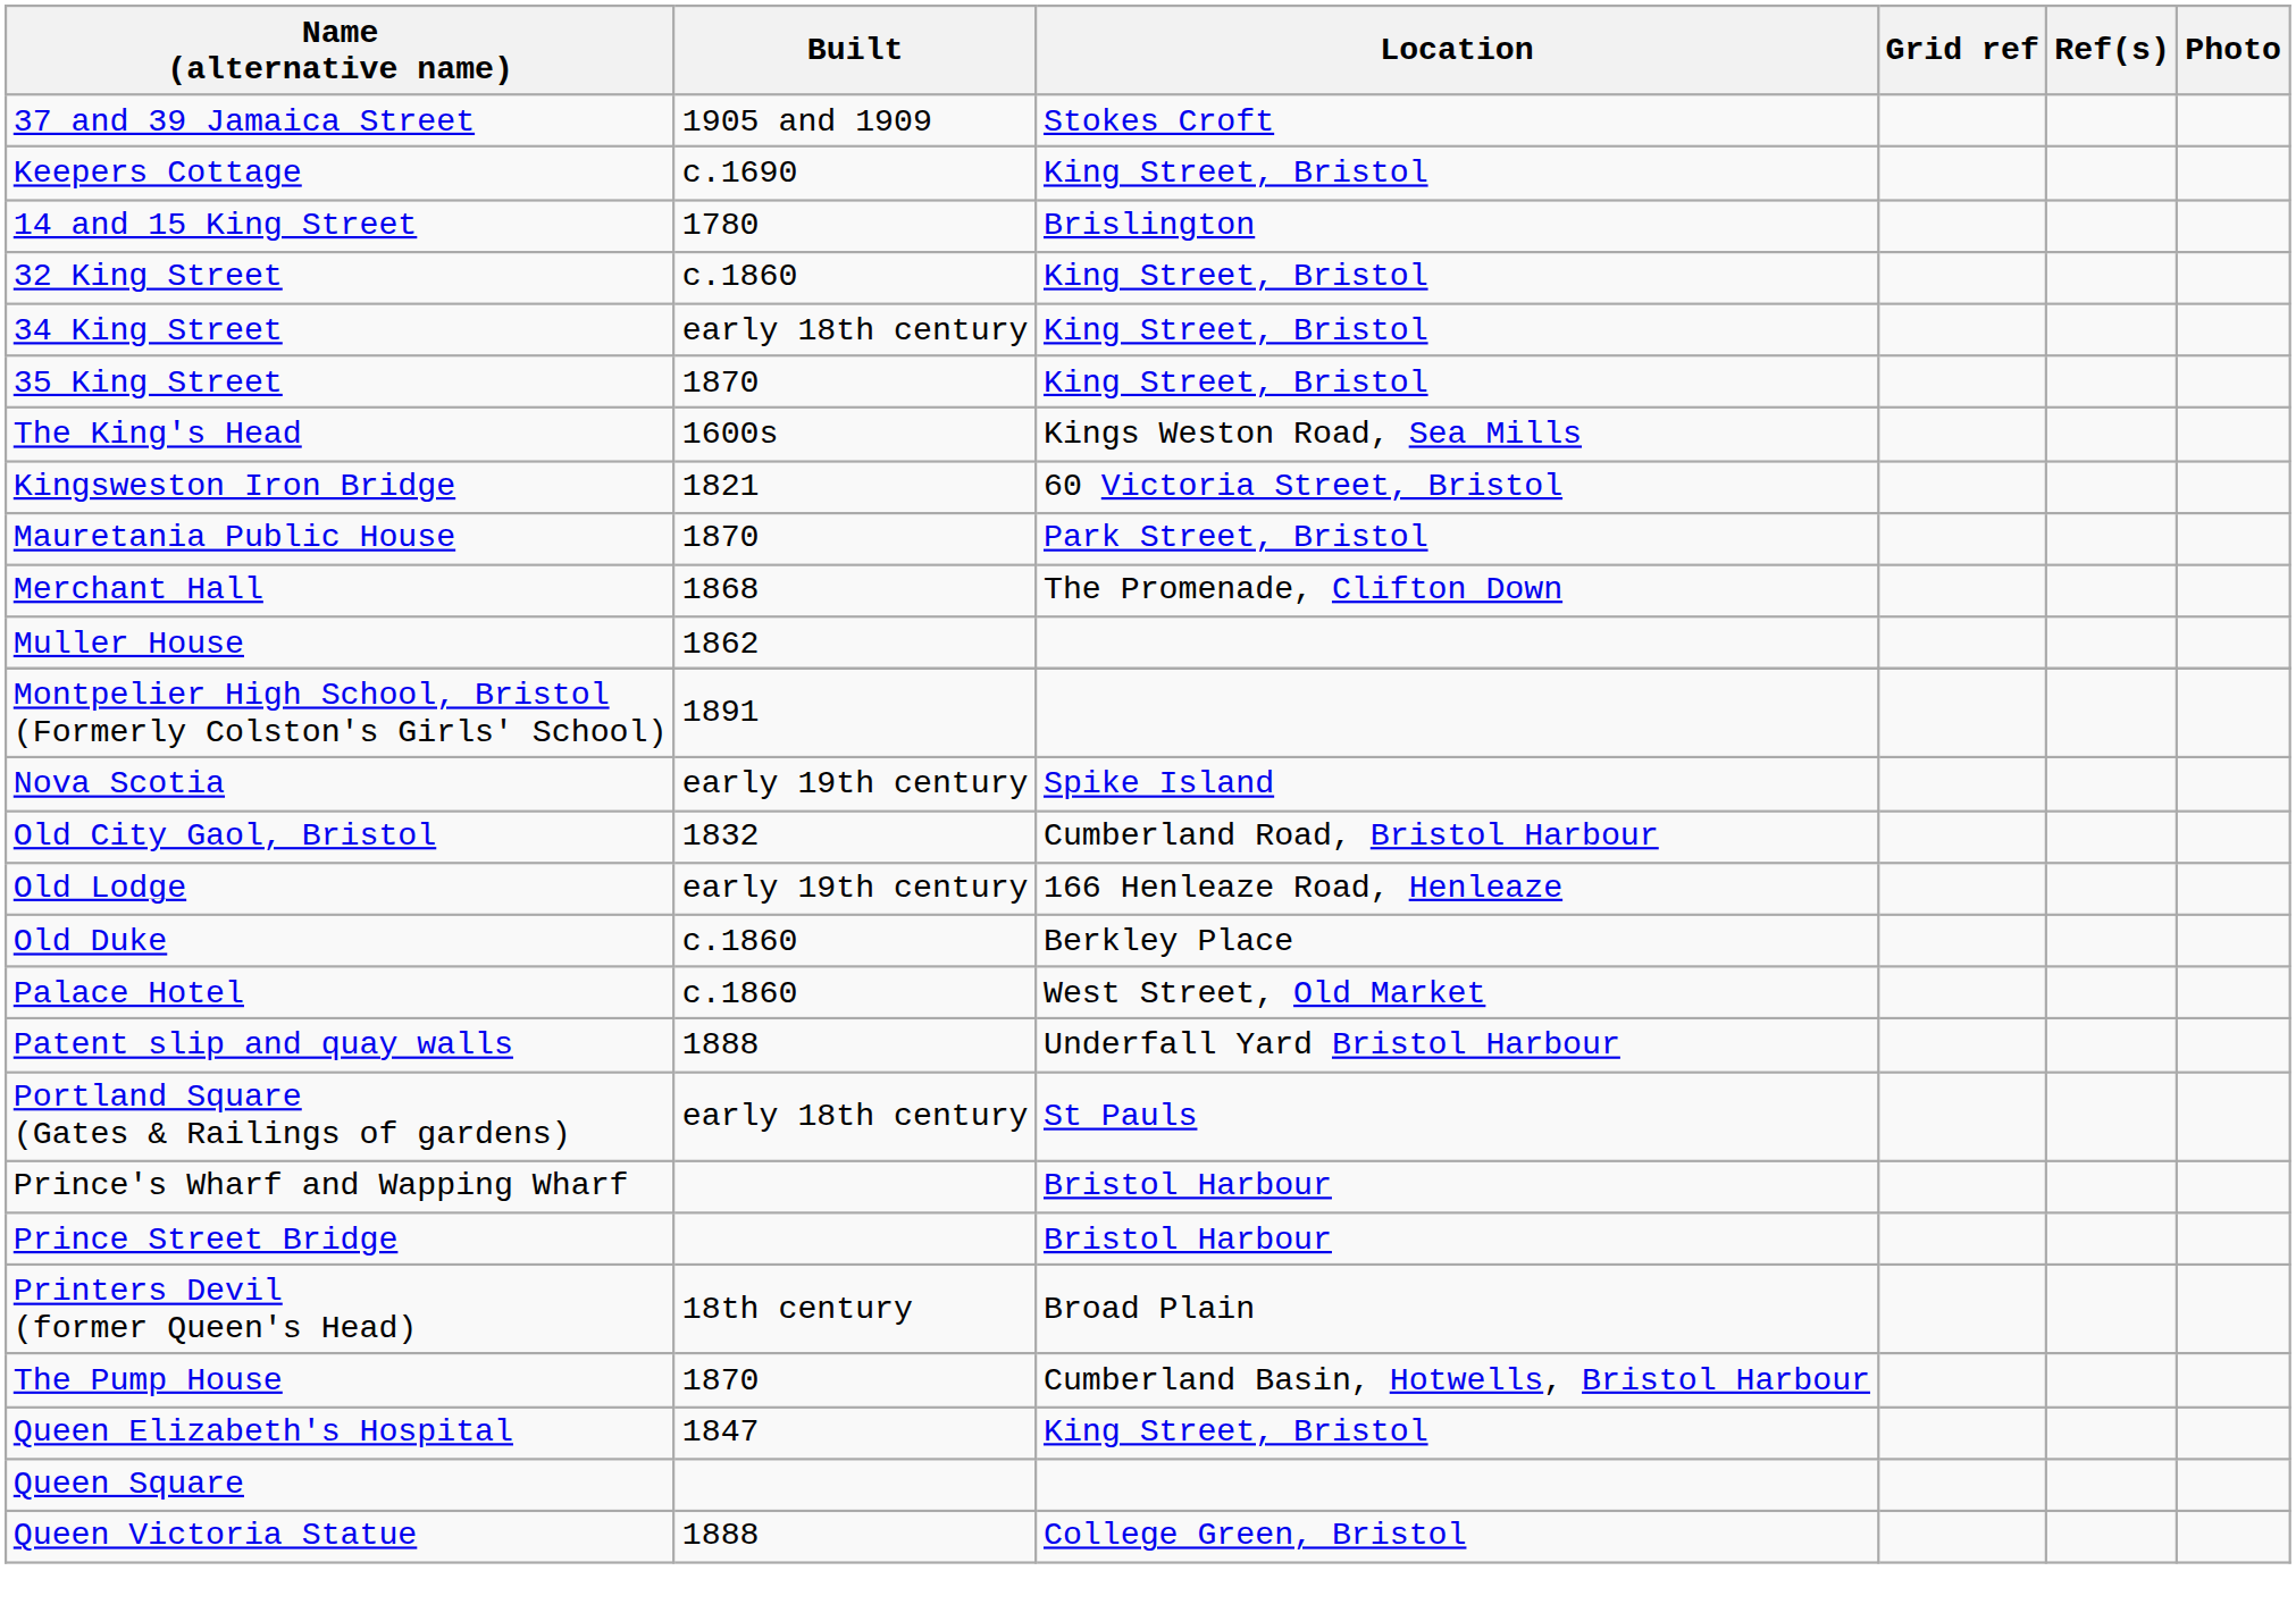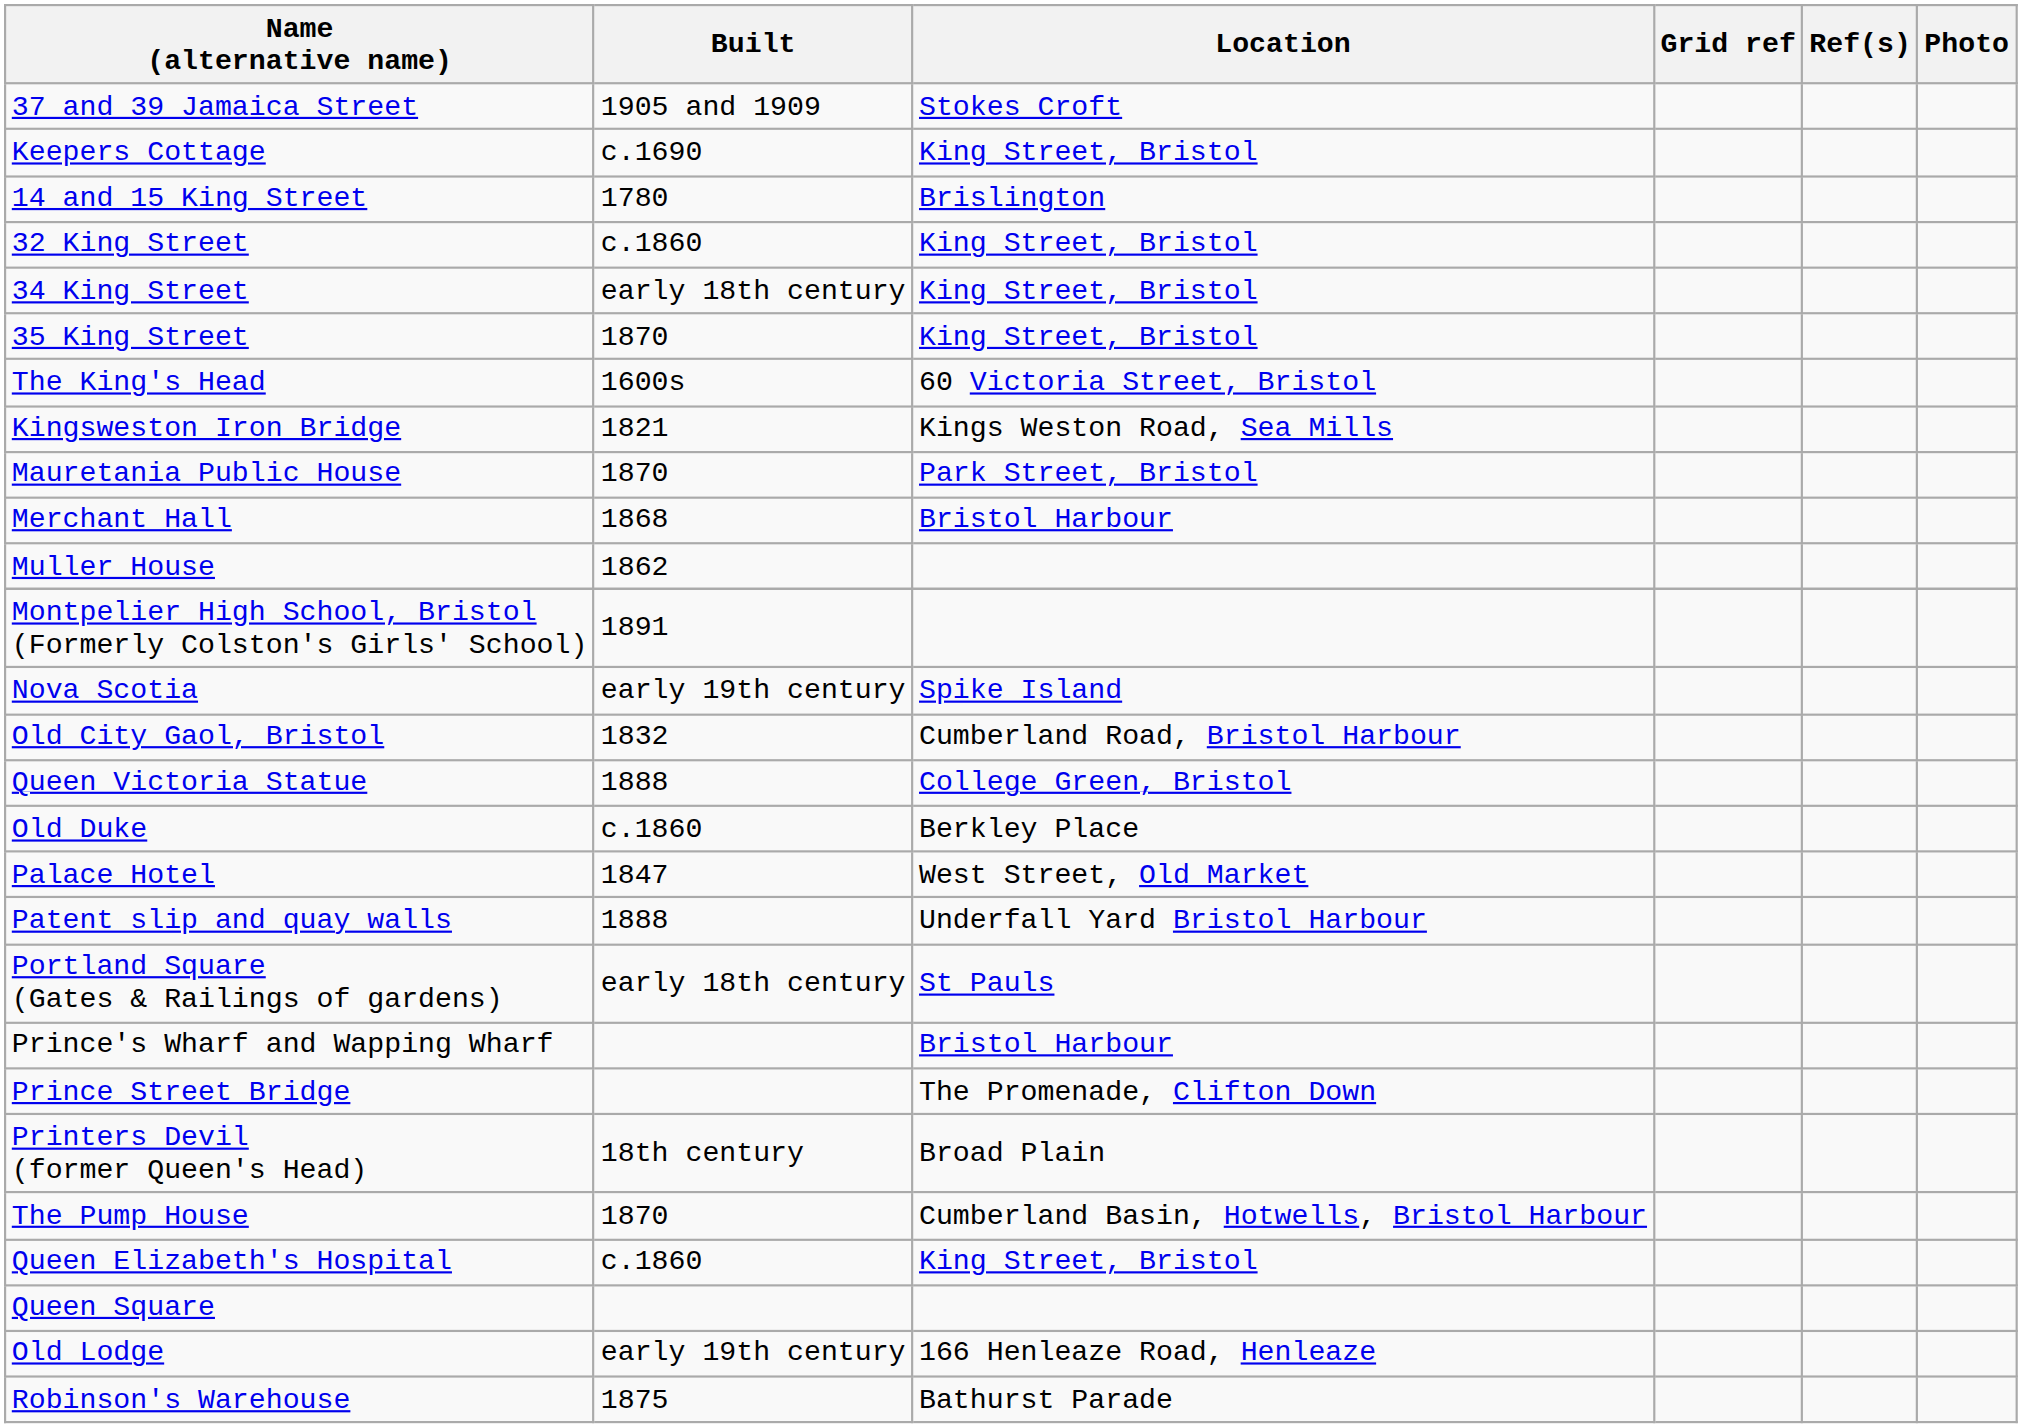 <table class="wikitable">
 <tr>
 <th>Name<br>(alternative name)</th>
 <th>Built</th>
 <th>Location</th>
 <th>Grid ref</th>
 <th>Ref(s)</th>
 <th>Photo</th>
 </tr>
 <tr>
 <td><a href='#'>37 and 39 Jamaica Street</a></td>
 <td>1905 and 1909</td>
 <td><a href='#'>Stokes Croft</a></td>
 <td></td>
 <td></td>
 <td></td>
 </tr>
 <tr>
 <td><a href='#'>Keepers Cottage</a></td>
 <td>c.1690</td>
 <td><a href='#'>King Street, Bristol</a></td>
 <td></td>
 <td></td>
 <td></td>
 </tr>
 <tr>
 <td><a href='#'>14 and 15 King Street</a></td>
 <td>1780</td>
 <td><a href='#'>Brislington</a></td>
 <td></td>
 <td></td>
 <td></td>
 </tr>
 <tr>
 <td><a href='#'>32 King Street</a></td>
 <td>c.1860</td>
 <td><a href='#'>King Street, Bristol</a></td>
 <td></td>
 <td></td>
 <td></td>
 </tr>
 <tr>
 <td><a href='#'>34 King Street</a></td>
 <td>early 18th century</td>
 <td><a href='#'>King Street, Bristol</a></td>
 <td></td>
 <td></td>
 <td></td>
 </tr>
 <tr>
 <td><a href='#'>35 King Street</a></td>
 <td>1870</td>
 <td><a href='#'>King Street, Bristol</a></td>
 <td></td>
 <td></td>
 <td></td>
 </tr>
 <tr>
 <td><a href='#'>The King's Head</a></td>
 <td>1600s</td>
-<td>Kings Weston Road, <a href='#'>Sea Mills</a></td>
+<td>60 <a href='#'>Victoria Street, Bristol</a></td>
 <td></td>
 <td></td>
 <td></td>
 </tr>
 <tr>
 <td><a href='#'>Kingsweston Iron Bridge</a></td>
 <td>1821</td>
-<td>60 <a href='#'>Victoria Street, Bristol</a></td>
+<td>Kings Weston Road, <a href='#'>Sea Mills</a></td>
 <td></td>
 <td></td>
 <td></td>
 </tr>
 <tr>
 <td><a href='#'>Mauretania Public House</a></td>
 <td>1870</td>
 <td><a href='#'>Park Street, Bristol</a></td>
 <td></td>
 <td></td>
 <td></td>
 </tr>
 <tr>
 <td><a href='#'>Merchant Hall</a></td>
 <td>1868</td>
-<td>The Promenade, <a href='#'>Clifton Down</a></td>
+<td><a href='#'>Bristol Harbour</a></td>
 <td></td>
 <td></td>
 <td></td>
 </tr>
 <tr>
 <td><a href='#'>Muller House</a></td>
 <td>1862</td>
 <td></td>
 <td></td>
 <td></td>
 <td></td>
 </tr>
 <tr>
 </tr>
 <tr>
 <td><a href='#'>Montpelier High School, Bristol</a><br>(Formerly Colston's Girls' School)</td>
 <td>1891</td>
 <td></td>
 <td></td>
 <td></td>
 <td></td>
 </tr>
 <tr>
 <td><a href='#'>Nova Scotia</a></td>
 <td>early 19th century</td>
 <td><a href='#'>Spike Island</a></td>
 <td></td>
 <td></td>
 <td></td>
 </tr>
 <tr>
 <td><a href='#'>Old City Gaol, Bristol</a></td>
 <td>1832</td>
 <td>Cumberland Road, <a href='#'>Bristol Harbour</a></td>
 <td></td>
 <td></td>
 <td></td>
 </tr>
 <tr>
-<td><a href='#'>Old Lodge</a></td>
-<td>early 19th century</td>
-<td>166 Henleaze Road, <a href='#'>Henleaze</a></td>
+<td><a href='#'>Queen Victoria Statue</a></td>
+<td>1888</td>
+<td><a href='#'>College Green, Bristol</a></td>
 <td></td>
 <td></td>
 <td></td>
 </tr>
 <tr>
 <td><a href='#'>Old Duke</a></td>
 <td>c.1860</td>
 <td>Berkley Place</td>
 <td></td>
 <td></td>
 <td></td>
 </tr>
 <tr>
 <td><a href='#'>Palace Hotel</a></td>
-<td>c.1860</td>
+<td>1847</td>
 <td>West Street, <a href='#'>Old Market</a></td>
 <td></td>
 <td></td>
 <td></td>
 </tr>
 <tr>
 <td><a href='#'>Patent slip and quay walls</a></td>
 <td>1888</td>
 <td>Underfall Yard <a href='#'>Bristol Harbour</a></td>
 <td></td>
 <td></td>
 <td></td>
 </tr>
 <tr>
 <td><a href='#'>Portland Square</a><br>(Gates & Railings of gardens)</td>
 <td>early 18th century</td>
 <td><a href='#'>St Pauls</a></td>
 <td></td>
 <td></td>
 <td></td>
 </tr>
 <tr>
 <td>Prince's Wharf and Wapping Wharf</td>
 <td></td>
 <td><a href='#'>Bristol Harbour</a></td>
 <td></td>
 <td></td>
 <td></td>
 </tr>
 <tr>
 <td><a href='#'>Prince Street Bridge</a></td>
 <td></td>
-<td><a href='#'>Bristol Harbour</a></td>
+<td>The Promenade, <a href='#'>Clifton Down</a></td>
 <td></td>
 <td></td>
 <td></td>
 </tr>
 <tr>
 <td><a href='#'>Printers Devil</a><br>(former Queen's Head)</td>
 <td>18th century</td>
 <td>Broad Plain</td>
 <td></td>
 <td></td>
 <td></td>
 </tr>
 <tr>
 <td><a href='#'>The Pump House</a></td>
 <td>1870</td>
 <td>Cumberland Basin, <a href='#'>Hotwells</a>, <a href='#'>Bristol Harbour</a></td>
 <td></td>
 <td></td>
 <td></td>
 </tr>
 <tr>
 <td><a href='#'>Queen Elizabeth's Hospital</a></td>
-<td>1847</td>
+<td>c.1860</td>
 <td><a href='#'>King Street, Bristol</a></td>
 <td></td>
 <td></td>
 <td></td>
 </tr>
 <tr>
 <td><a href='#'>Queen Square</a></td>
 <td></td>
 <td></td>
 <td></td>
 <td><br></td>
 <td></td>
 </tr>
 <tr>
-<td><a href='#'>Queen Victoria Statue</a></td>
-<td>1888</td>
-<td><a href='#'>College Green, Bristol</a></td>
+<td><a href='#'>Old Lodge</a></td>
+<td>early 19th century</td>
+<td>166 Henleaze Road, <a href='#'>Henleaze</a></td>
+<td></td>
+<td></td>
+<td></td>
+</tr>
+<tr>
+<td><a href='#'>Robinson's Warehouse</a></td>
+<td>1875</td>
+<td>Bathurst Parade</td>
 <td></td>
 <td></td>
 <td></td>
 </tr>
 </table>
